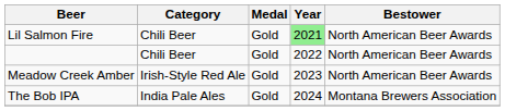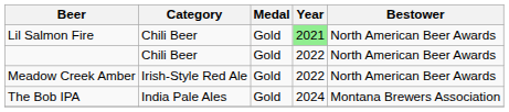 <table class="wikitable">
 <tr>
 <th>Beer</th>
 <th>Category</th>
 <th>Medal</th>
 <th>Year</th>
 <th>Bestower</th>
 </tr>
 <tr>
 <td>Lil Salmon Fire</td>
 <td>Chili Beer</td>
 <td>Gold</td>
 <td style="background: lightgreen;">2021</td>
 <td>North American Beer Awards</td>
 </tr>
 <tr>
 <td></td>
 <td>Chili Beer</td>
 <td>Gold</td>
 <td>2022</td>
 <td>North American Beer Awards</td>
 </tr>
 <tr>
 <td>Meadow Creek Amber</td>
 <td>Irish-Style Red Ale</td>
 <td>Gold</td>
-<td>2023</td>
+<td>2022</td>
 <td>North American Beer Awards</td>
 </tr>
 <tr>
 <td>The Bob IPA</td>
 <td>India Pale Ales</td>
 <td>Gold</td>
 <td>2024</td>
 <td>Montana Brewers Association</td>
 </tr>
 <tr>
 </tr>
 </table>
